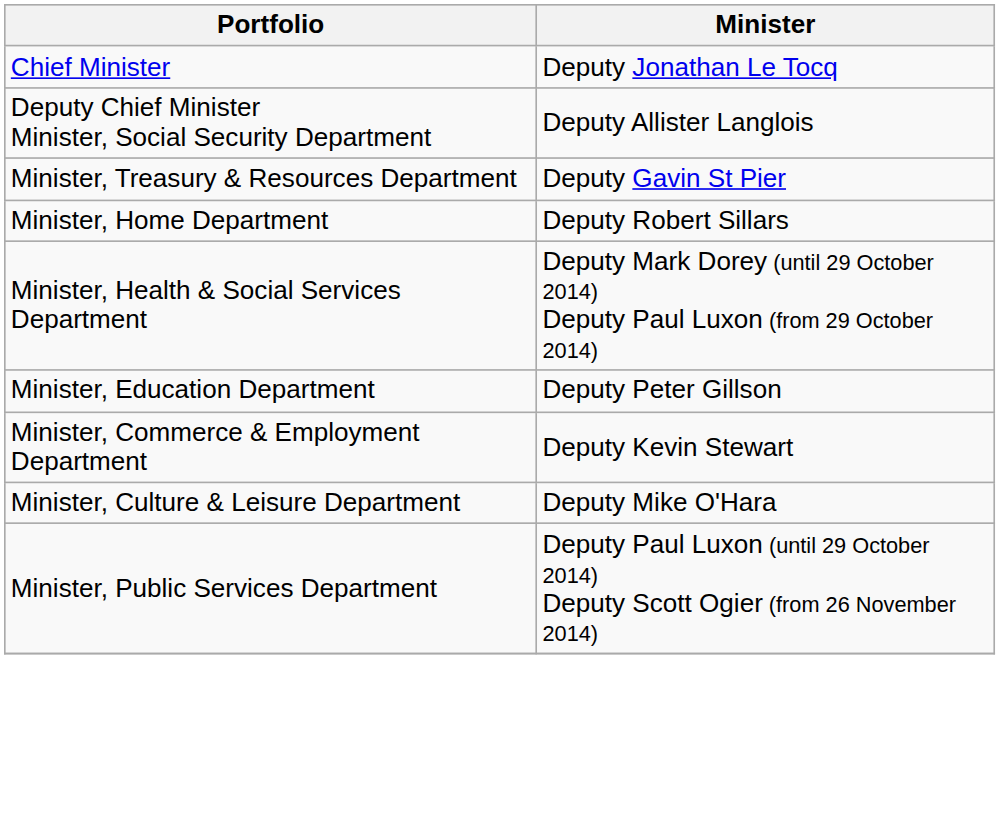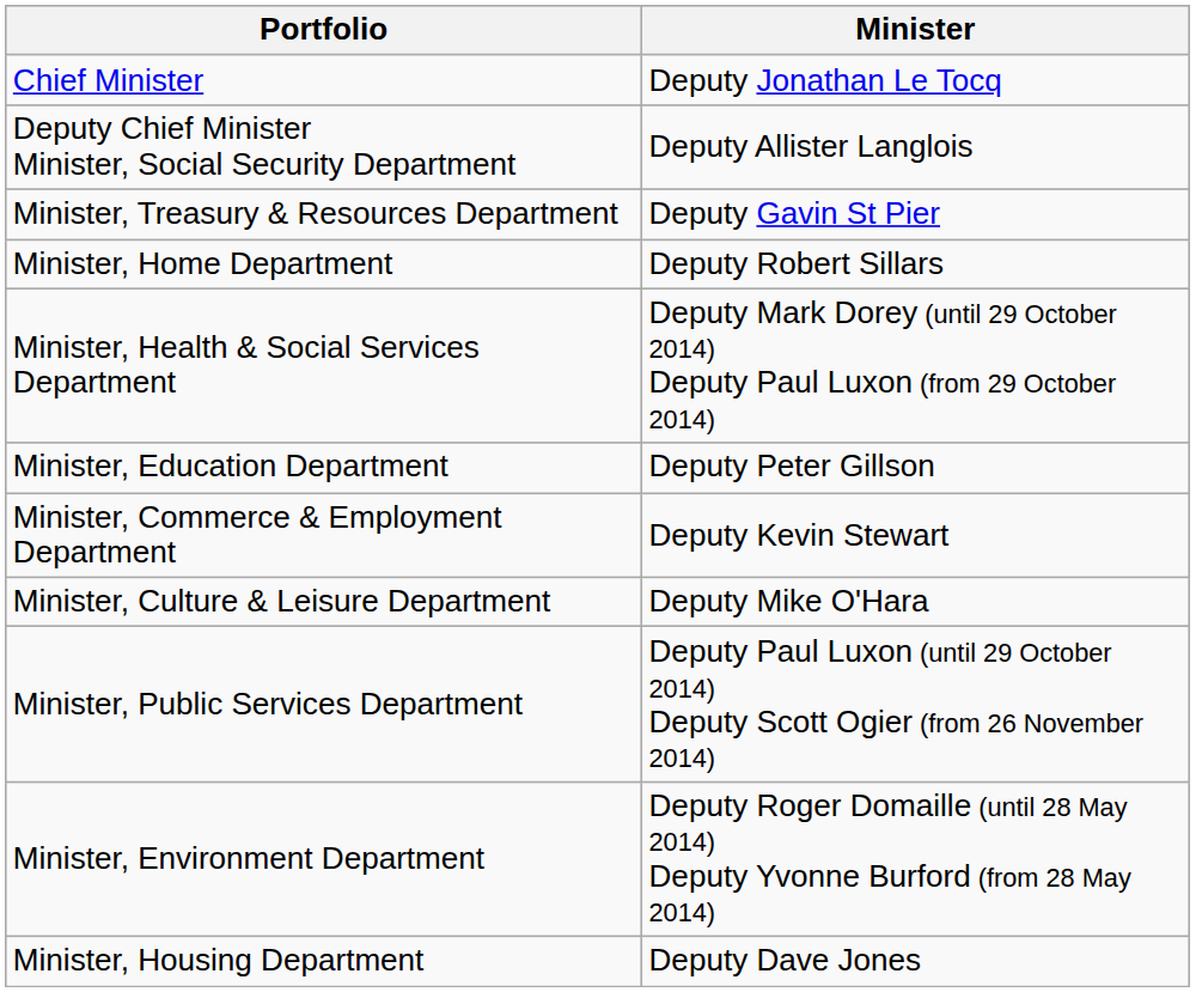 <table class=wikitable>
 <tr>
 <th>Portfolio</th>
 <th>Minister</th>
 </tr>
 <tr>
 <td><a href='#'>Chief Minister</a></td>
 <td>Deputy <a href='#'>Jonathan Le Tocq</a></td>
 </tr>
 <tr>
 <td>Deputy Chief Minister<br>Minister, Social Security Department</td>
 <td>Deputy Allister Langlois</td>
 </tr>
 <tr>
 <td>Minister, Treasury & Resources Department</td>
 <td>Deputy <a href='#'>Gavin St Pier</a></td>
 </tr>
 <tr>
 <td>Minister, Home Department</td>
 <td>Deputy Robert Sillars</td>
 </tr>
 <tr>
 <td>Minister, Health & Social Services Department</td>
 <td>Deputy Mark Dorey<small> (until 29 October 2014)<br></small> Deputy Paul Luxon<small> (from 29 October 2014)</small></td>
 </tr>
 <tr>
 <td>Minister, Education Department</td>
 <td>Deputy Peter Gillson</td>
 </tr>
 <tr>
 <td>Minister, Commerce & Employment Department</td>
 <td>Deputy Kevin Stewart</td>
 </tr>
 <tr>
 <td>Minister, Culture & Leisure Department</td>
 <td>Deputy Mike O'Hara</td>
 </tr>
 <tr>
 <td>Minister, Public Services Department</td>
 <td>Deputy Paul Luxon<small> (until 29 October 2014)<br></small> Deputy Scott Ogier<small> (from 26 November 2014)</small></td>
 </tr>
 <tr>
+<td>Minister, Environment Department</td>
+<td>Deputy Roger Domaille<small> (until 28 May 2014)<br></small> Deputy Yvonne Burford<small> (from 28 May 2014)</small></td>
+</tr>
+<tr>
+<td>Minister, Housing Department</td>
+<td>Deputy Dave Jones</td>
+</tr>
+<tr>
 </tr>
 </table>
